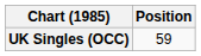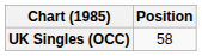 <table class="wikitable plainrowheaders" style="text-align:center">
 <tr>
 <th scope="col">Chart (1985)</th>
 <th scope="col">Position</th>
 </tr>
 <tr>
 <th scope="row">UK Singles (OCC)</th>
-<td>59</td>
+<td>58</td>
 </tr>
 </table>
